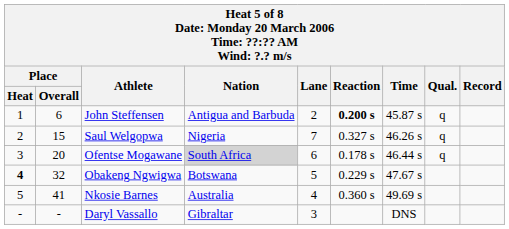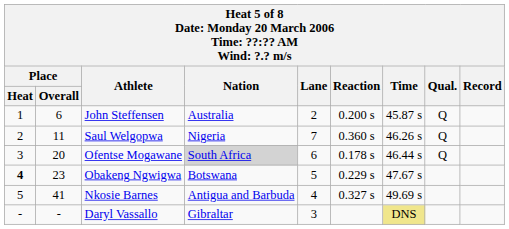 <table class="wikitable">
 <tr>
 <th colspan=9>Heat 5 of 8 <br> Date: Monday 20 March 2006 <br> Time: ??:?? AM <br> Wind: ?.? m/s</th>
 </tr>
 <tr>
 <th colspan=2>Place</th>
 <th rowspan=2>Athlete</th>
 <th rowspan=2>Nation</th>
 <th rowspan=2>Lane</th>
 <th rowspan=2>Reaction</th>
 <th rowspan=2>Time</th>
 <th rowspan=2>Qual.</th>
 <th rowspan=2>Record</th>
 </tr>
 <tr>
 <th>Heat</th>
 <th>Overall</th>
 </tr>
 <tr>
 <td align="center">1</td>
 <td align="center">6</td>
 <td align="left"><a href='#'>John Steffensen</a></td>
-<td align="left"> <a href='#'>Antigua and Barbuda</a></td>
+<td align="left"> <a href='#'>Australia</a></td>
 <td align="center">2</td>
-<td align="center"><strong>0.200 s</strong></td>
+<td align="center">0.200 s</td>
 <td align="center">45.87 s</td>
-<td align="center">q</td>
+<td align="center">Q</td>
 <td align="center"></td>
 </tr>
 <tr>
 <td align="center">2</td>
-<td align="center">15</td>
+<td align="center">11</td>
 <td align="left"><a href='#'>Saul Welgopwa</a></td>
 <td align="left"> <a href='#'>Nigeria</a></td>
 <td align="center">7</td>
-<td align="center">0.327 s</td>
+<td align="center">0.360 s</td>
 <td align="center">46.26 s</td>
-<td align="center">q</td>
+<td align="center">Q</td>
 <td align="center"></td>
 </tr>
 <tr>
 <td align="center">3</td>
 <td align="center">20</td>
 <td align="left"><a href='#'>Ofentse Mogawane</a></td>
 <td align="left" style="background: lightgrey;"> <a href='#'>South Africa</a></td>
 <td align="center">6</td>
 <td align="center">0.178 s</td>
 <td align="center">46.44 s</td>
-<td align="center">q</td>
+<td align="center">Q</td>
 <td align="center"></td>
 </tr>
 <tr>
 <td align="center"><strong>4</strong></td>
-<td align="center">32</td>
+<td align="center">23</td>
 <td align="left"><a href='#'>Obakeng Ngwigwa</a></td>
 <td align="left"> <a href='#'>Botswana</a></td>
 <td align="center">5</td>
 <td align="center">0.229 s</td>
 <td align="center">47.67 s</td>
 <td align="center"></td>
 <td align="center"></td>
 </tr>
 <tr>
 <td align="center">5</td>
 <td align="center">41</td>
 <td align="left"><a href='#'>Nkosie Barnes</a></td>
-<td align="left"> <a href='#'>Australia</a></td>
+<td align="left"> <a href='#'>Antigua and Barbuda</a></td>
 <td align="center">4</td>
-<td align="center">0.360 s</td>
+<td align="center">0.327 s</td>
 <td align="center">49.69 s</td>
 <td align="center"></td>
 <td align="center"></td>
 </tr>
 <tr>
 <td align="center">-</td>
 <td align="center">-</td>
 <td align="left"><a href='#'>Daryl Vassallo</a></td>
 <td align="left"> <a href='#'>Gibraltar</a></td>
 <td align="center">3</td>
 <td align="center"></td>
-<td align="center">DNS</td>
+<td align="center" style="background: khaki;">DNS</td>
 <td align="center"></td>
 <td align="center"></td>
 </tr>
 </table>
